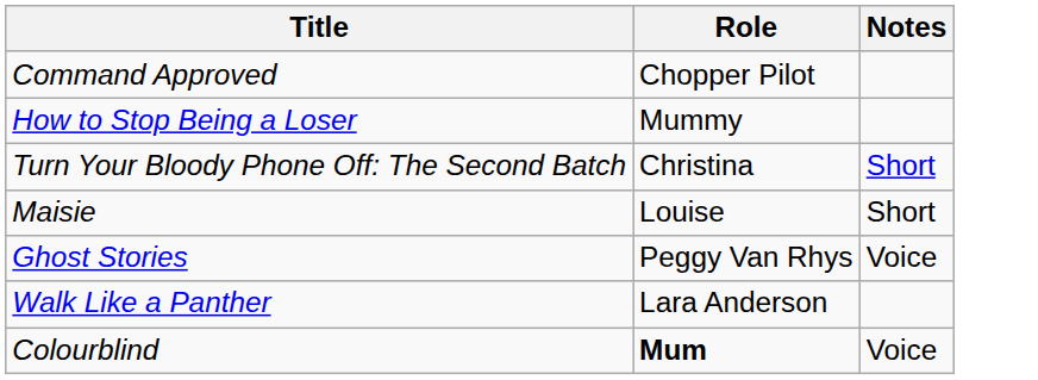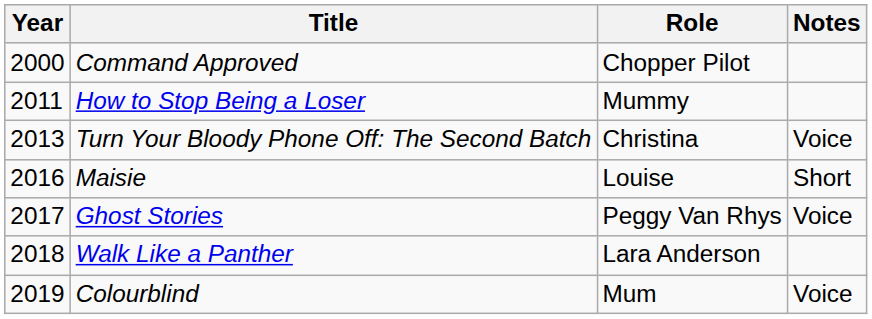 <table class="wikitable sortable">
 <tr>
+<th>Year</th>
 <th>Title</th>
 <th>Role</th>
 <th class="unsortable">Notes</th>
 </tr>
 <tr>
+<td>2000</td>
 <td><em>Command Approved</em></td>
 <td>Chopper Pilot</td>
 <td></td>
 </tr>
 <tr>
+<td>2011</td>
 <td><em><a href='#'>How to Stop Being a Loser</a></em></td>
 <td>Mummy</td>
 <td></td>
 </tr>
 <tr>
+<td>2013</td>
 <td><em>Turn Your Bloody Phone Off: The Second Batch</em></td>
 <td>Christina</td>
-<td><a href='#'>Short</a><br></td>
+<td>Voice</td>
 </tr>
 <tr>
+<td>2016</td>
 <td><em>Maisie</em></td>
 <td>Louise</td>
 <td>Short</td>
 </tr>
 <tr>
+<td>2017</td>
 <td><em><a href='#'>Ghost Stories</a></em></td>
 <td>Peggy Van Rhys</td>
 <td>Voice</td>
 </tr>
 <tr>
+<td>2018</td>
 <td><em><a href='#'>Walk Like a Panther</a></em></td>
 <td>Lara Anderson</td>
 <td></td>
 </tr>
 <tr>
+<td>2019</td>
 <td><em>Colourblind</em></td>
-<td><strong>Mum</strong></td>
+<td>Mum</td>
 <td>Voice</td>
 </tr>
 </table>
